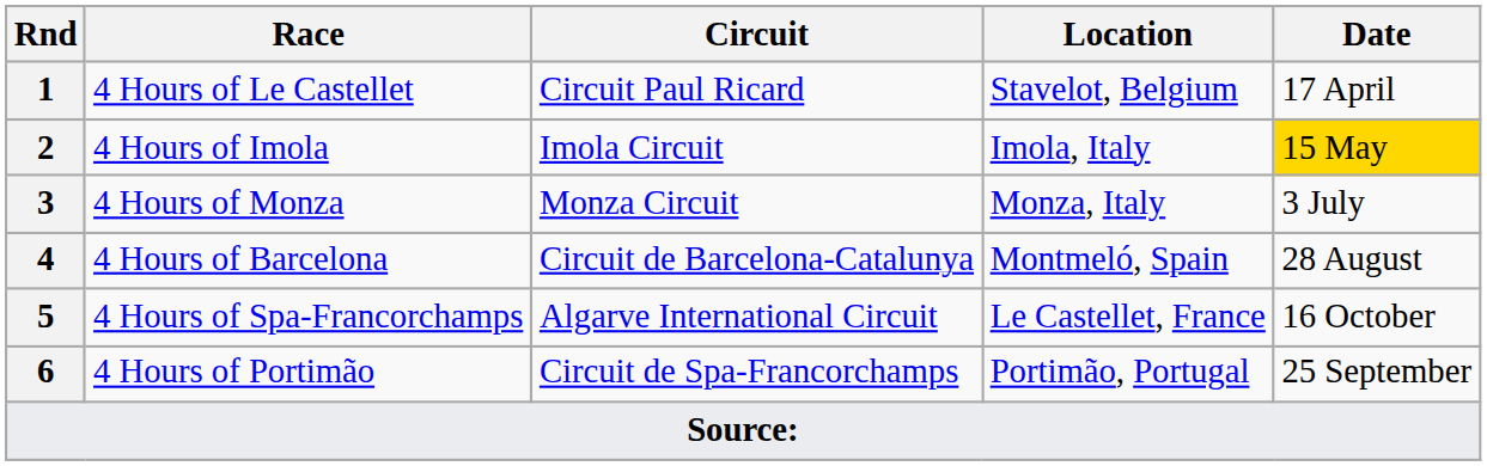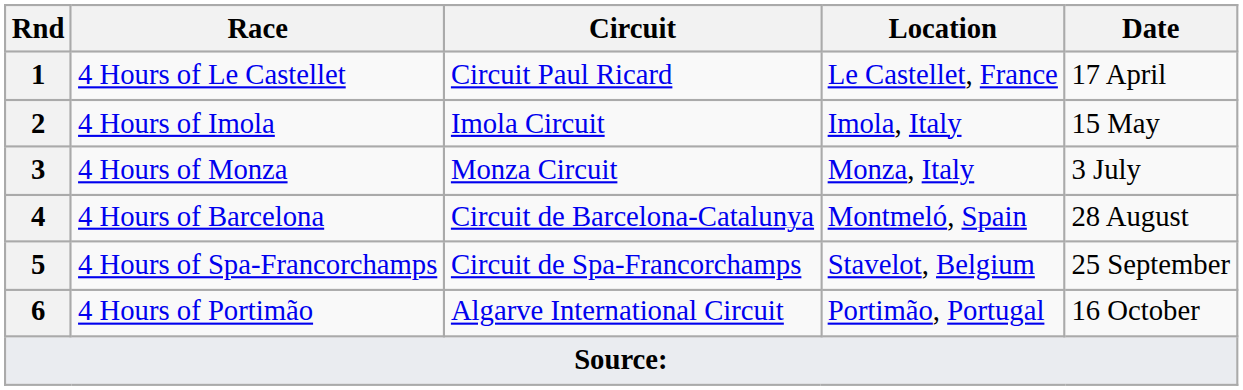 <table class="wikitable" style="font-size: 85%;">
 <tr>
 <th>Rnd</th>
 <th>Race</th>
 <th>Circuit</th>
 <th>Location</th>
 <th>Date</th>
 </tr>
 <tr>
 <th>1</th>
 <td><a href='#'>4 Hours of Le Castellet</a></td>
 <td> <a href='#'>Circuit Paul Ricard</a></td>
-<td><a href='#'>Stavelot</a>, <a href='#'>Belgium</a></td>
+<td><a href='#'>Le Castellet</a>, <a href='#'>France</a></td>
 <td>17 April</td>
 </tr>
 <tr>
 <th>2</th>
 <td><a href='#'>4 Hours of Imola</a></td>
 <td> <a href='#'>Imola Circuit</a></td>
 <td><a href='#'>Imola</a>, <a href='#'>Italy</a></td>
-<td style="background: gold;">15 May</td>
+<td>15 May</td>
 </tr>
 <tr>
 <th>3</th>
 <td><a href='#'>4 Hours of Monza</a></td>
 <td> <a href='#'>Monza Circuit</a></td>
 <td><a href='#'>Monza</a>, <a href='#'>Italy</a></td>
 <td>3 July</td>
 </tr>
 <tr>
 <th>4</th>
 <td><a href='#'>4 Hours of Barcelona</a></td>
 <td> <a href='#'>Circuit de Barcelona-Catalunya</a></td>
 <td><a href='#'>Montmeló</a>, <a href='#'>Spain</a></td>
 <td>28 August</td>
 </tr>
 <tr>
 <th>5</th>
 <td><a href='#'>4 Hours of Spa-Francorchamps</a></td>
-<td> <a href='#'>Algarve International Circuit</a></td>
-<td><a href='#'>Le Castellet</a>, <a href='#'>France</a></td>
-<td>16 October</td>
+<td> <a href='#'>Circuit de Spa-Francorchamps</a></td>
+<td><a href='#'>Stavelot</a>, <a href='#'>Belgium</a></td>
+<td>25 September</td>
 </tr>
 <tr>
 <th>6</th>
 <td><a href='#'>4 Hours of Portimão</a></td>
-<td> <a href='#'>Circuit de Spa-Francorchamps</a></td>
+<td> <a href='#'>Algarve International Circuit</a></td>
 <td><a href='#'>Portimão</a>, <a href='#'>Portugal</a></td>
-<td>25 September</td>
+<td>16 October</td>
 </tr>
 <tr class="sortbottom">
 <td colspan="5" style="background-color:#EAECF0;text-align:center"><strong>Source:</strong></td>
 </tr>
 </table>
